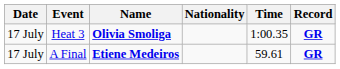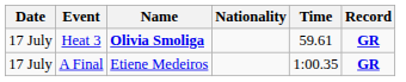 <table class="wikitable" style=text-align:center>
 <tr>
 <th>Date</th>
 <th>Event</th>
 <th>Name</th>
 <th>Nationality</th>
 <th>Time</th>
 <th>Record</th>
 </tr>
 <tr>
 <td>17 July</td>
 <td><a href='#'>Heat 3</a></td>
 <td align=left><strong><a href='#'>Olivia Smoliga</a></strong></td>
 <td align=left></td>
-<td>1:00.35</td>
+<td>59.61</td>
 <td><strong><a href='#'>GR</a></strong></td>
 </tr>
 <tr>
 <td>17 July</td>
 <td><a href='#'>A Final</a></td>
-<td align=left><strong><a href='#'>Etiene Medeiros</a></strong></td>
+<td align=left><a href='#'>Etiene Medeiros</a></td>
 <td align=left></td>
-<td>59.61</td>
+<td>1:00.35</td>
 <td><strong><a href='#'>GR</a></strong></td>
 </tr>
 </table>
